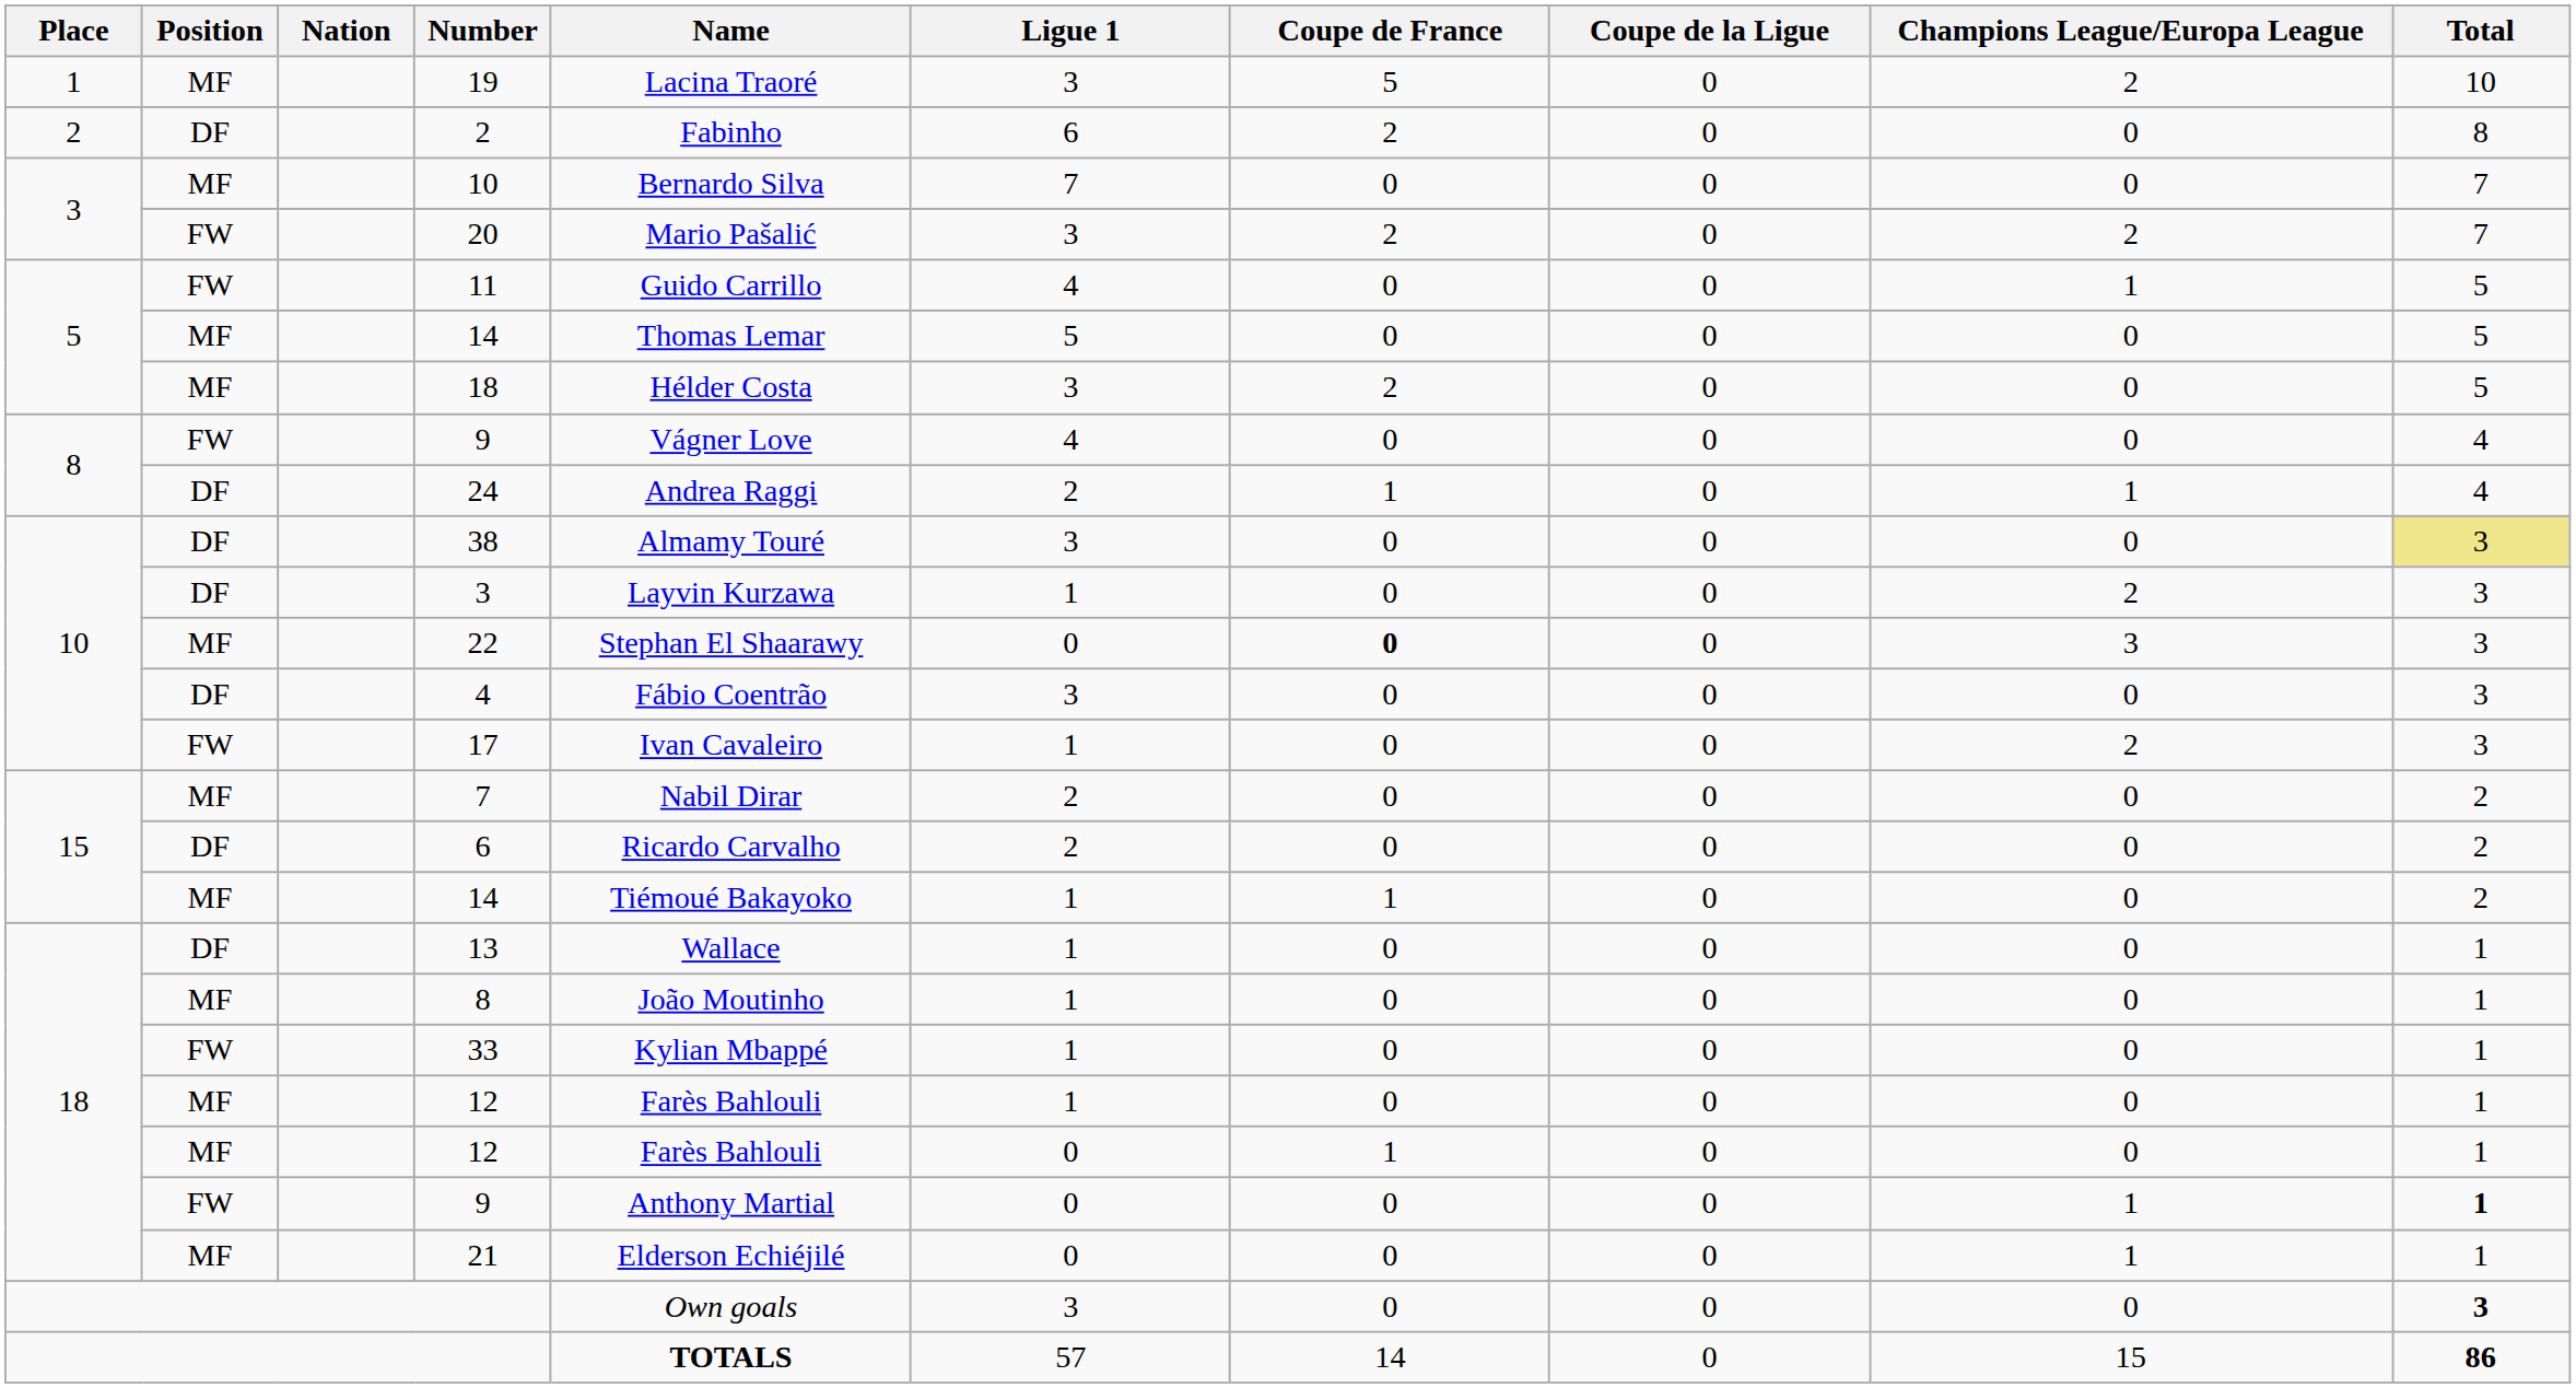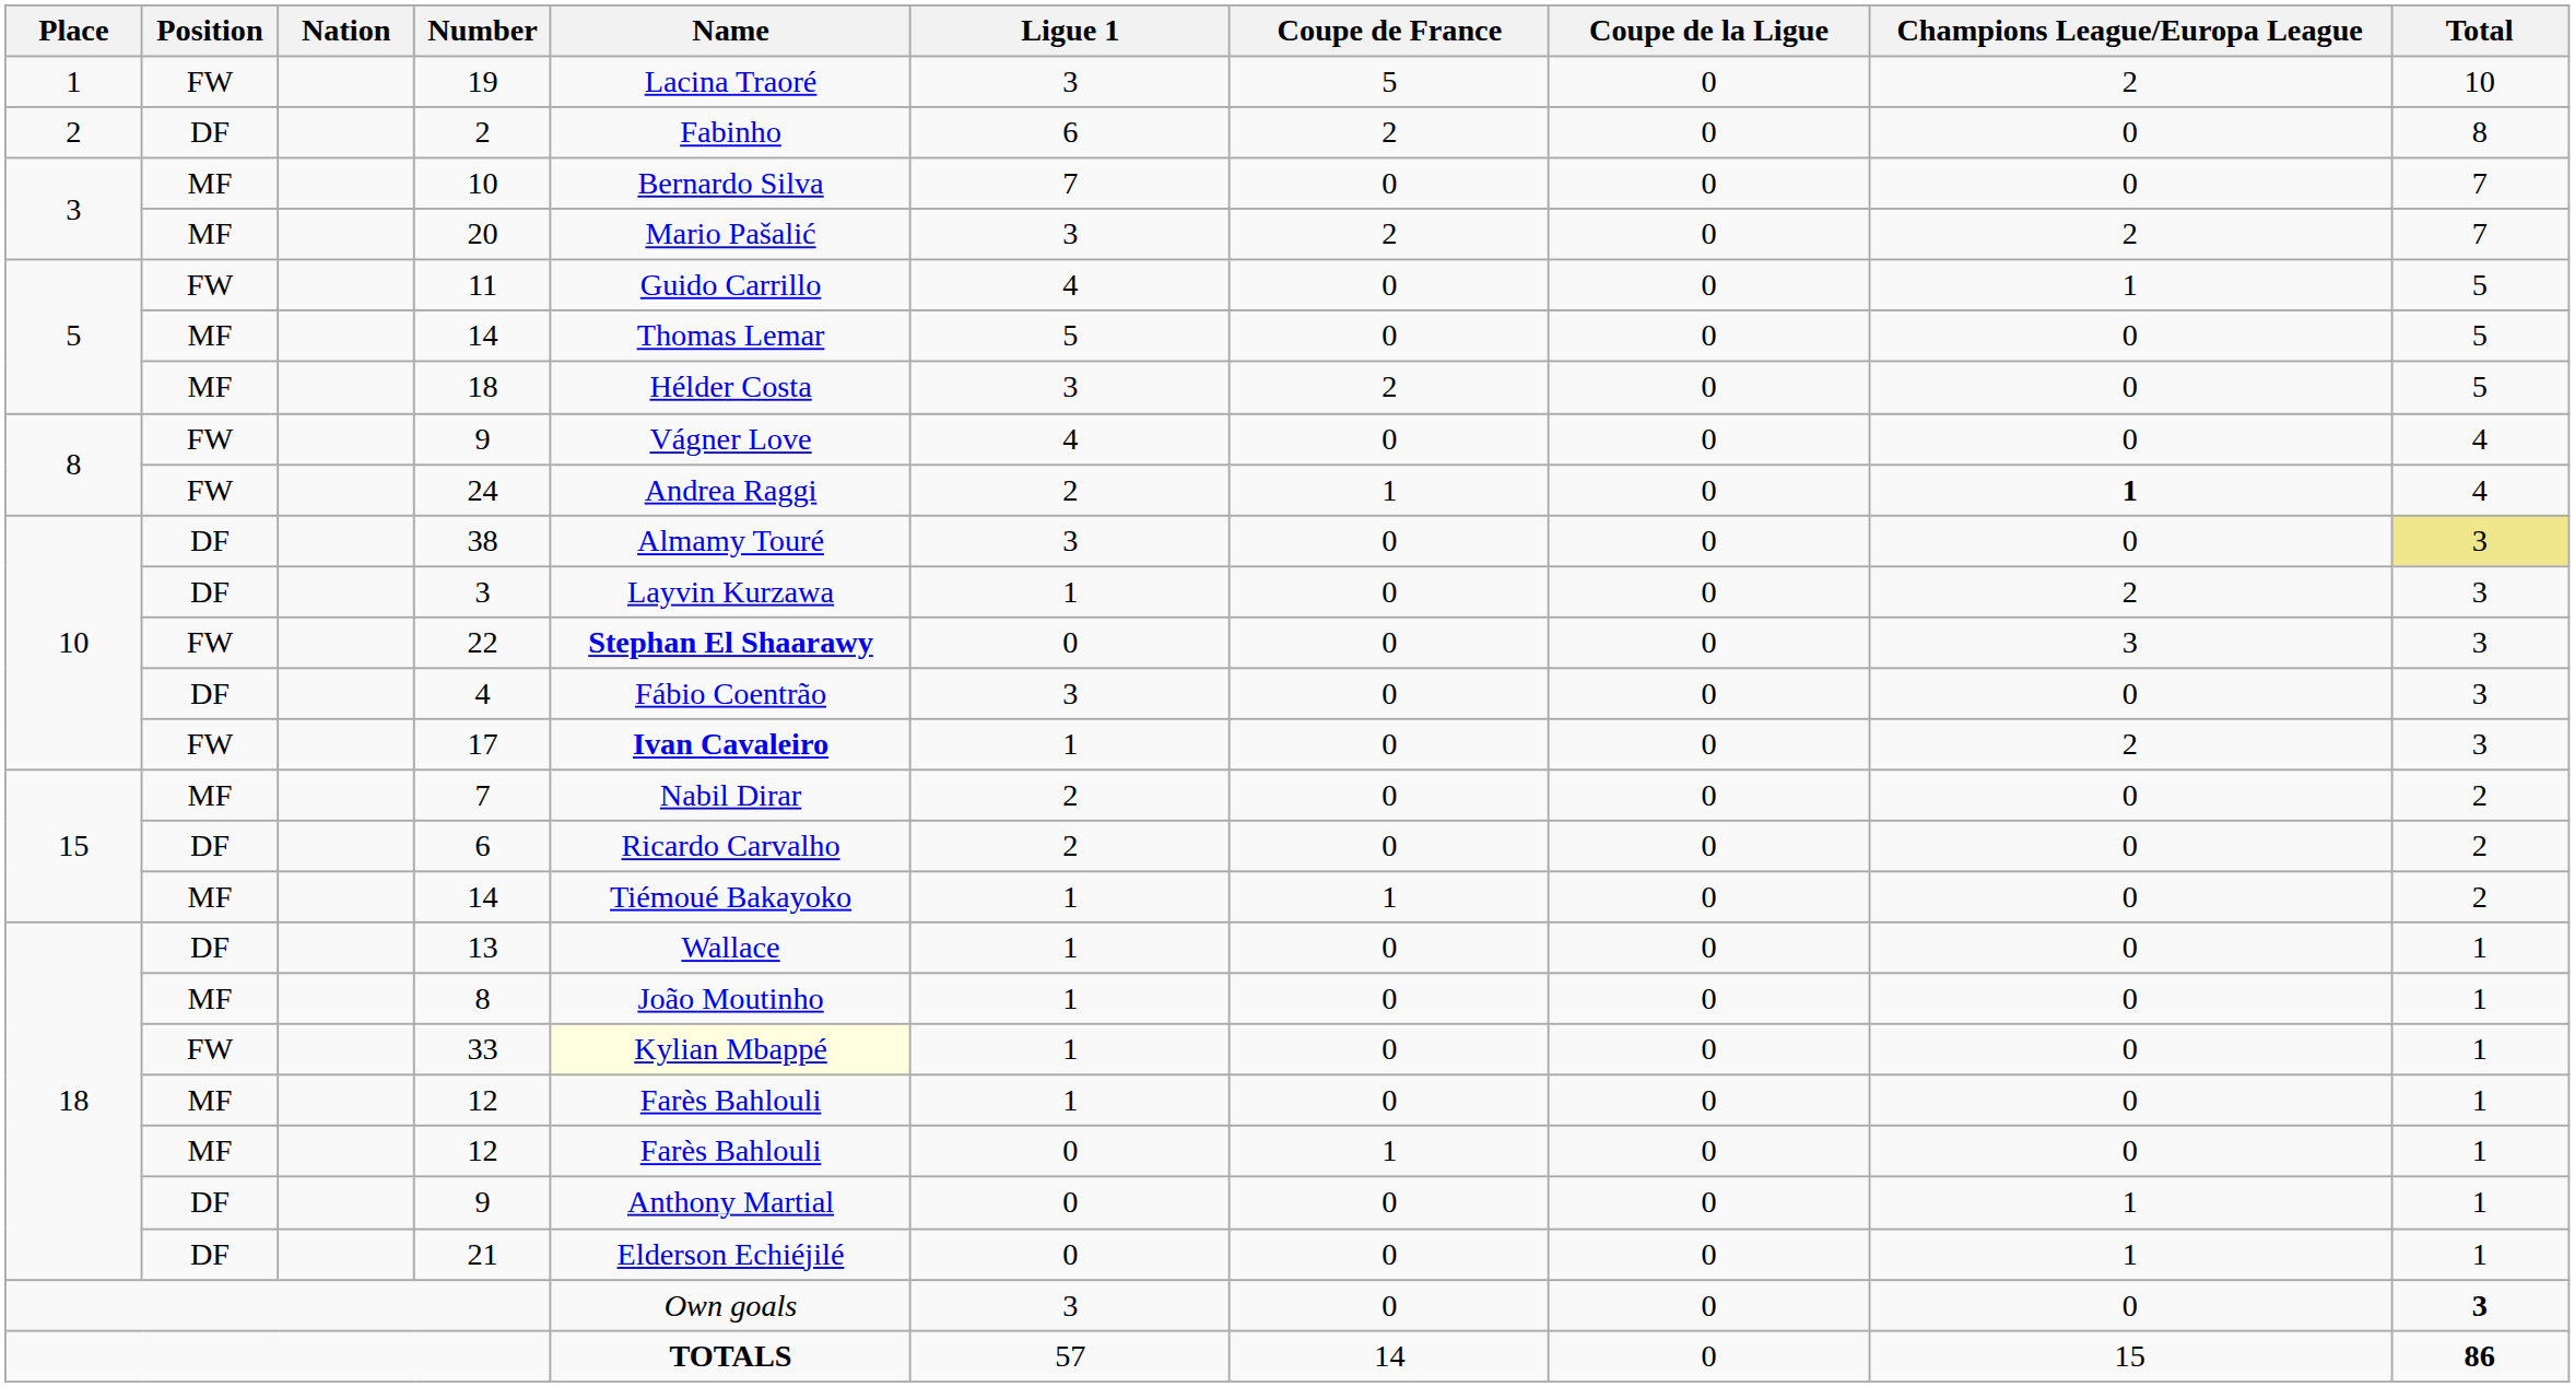 <table class="wikitable" style="font-size: 95%; text-align: center;">
 <tr>
 <th width=60>Place</th>
 <th width=60>Position</th>
 <th width=60>Nation</th>
 <th width=60>Number</th>
 <th width=170>Name</th>
 <th width=150>Ligue 1</th>
 <th width=150>Coupe de France</th>
 <th width=150>Coupe de la Ligue</th>
 <th width=250>Champions League/Europa League</th>
 <th width=80>Total</th>
 </tr>
 <tr>
 <td>1</td>
-<td>MF</td>
+<td>FW</td>
 <td></td>
 <td>19</td>
 <td><a href='#'>Lacina Traoré</a></td>
 <td>3</td>
 <td>5</td>
 <td>0</td>
 <td>2</td>
 <td>10</td>
 </tr>
 <tr>
 <td>2</td>
 <td>DF</td>
 <td></td>
 <td>2</td>
 <td><a href='#'>Fabinho</a></td>
 <td>6</td>
 <td>2</td>
 <td>0</td>
 <td>0</td>
 <td>8</td>
 </tr>
 <tr>
 <td rowspan="2">3</td>
 <td>MF</td>
 <td></td>
 <td>10</td>
 <td><a href='#'>Bernardo Silva</a></td>
 <td>7</td>
 <td>0</td>
 <td>0</td>
 <td>0</td>
 <td>7</td>
 </tr>
 <tr>
-<td>FW</td>
+<td>MF</td>
 <td></td>
 <td>20</td>
 <td><a href='#'>Mario Pašalić</a></td>
 <td>3</td>
 <td>2</td>
 <td>0</td>
 <td>2</td>
 <td>7</td>
 </tr>
 <tr>
 <td rowspan="3">5</td>
 <td>FW</td>
 <td></td>
 <td>11</td>
 <td><a href='#'>Guido Carrillo</a></td>
 <td>4</td>
 <td>0</td>
 <td>0</td>
 <td>1</td>
 <td>5</td>
 </tr>
 <tr>
 <td>MF</td>
 <td></td>
 <td>14</td>
 <td><a href='#'>Thomas Lemar</a></td>
 <td>5</td>
 <td>0</td>
 <td>0</td>
 <td>0</td>
 <td>5</td>
 </tr>
 <tr>
 <td>MF</td>
 <td></td>
 <td>18</td>
 <td><a href='#'>Hélder Costa</a></td>
 <td>3</td>
 <td>2</td>
 <td>0</td>
 <td>0</td>
 <td>5</td>
 </tr>
 <tr>
 <td rowspan="2">8</td>
 <td>FW</td>
 <td></td>
 <td>9</td>
 <td><a href='#'>Vágner Love</a></td>
 <td>4</td>
 <td>0</td>
 <td>0</td>
 <td>0</td>
 <td>4</td>
 </tr>
 <tr>
-<td>DF</td>
+<td>FW</td>
 <td></td>
 <td>24</td>
 <td><a href='#'>Andrea Raggi</a></td>
 <td>2</td>
 <td>1</td>
 <td>0</td>
-<td>1</td>
+<td><strong>1</strong></td>
 <td>4</td>
 </tr>
 <tr>
 <td rowspan="5">10</td>
 <td>DF</td>
 <td></td>
 <td>38</td>
 <td><a href='#'>Almamy Touré</a></td>
 <td>3</td>
 <td>0</td>
 <td>0</td>
 <td>0</td>
 <td style="background: khaki;">3</td>
 </tr>
 <tr>
 <td>DF</td>
 <td></td>
 <td>3</td>
 <td><a href='#'>Layvin Kurzawa</a></td>
 <td>1</td>
 <td>0</td>
 <td>0</td>
 <td>2</td>
 <td>3</td>
 </tr>
 <tr>
-<td>MF</td>
+<td>FW</td>
 <td></td>
 <td>22</td>
-<td><a href='#'>Stephan El Shaarawy</a></td>
+<td><strong><a href='#'>Stephan El Shaarawy</a></strong></td>
 <td>0</td>
-<td><strong>0</strong></td>
+<td>0</td>
 <td>0</td>
 <td>3</td>
 <td>3</td>
 </tr>
 <tr>
 <td>DF</td>
 <td></td>
 <td>4</td>
 <td><a href='#'>Fábio Coentrão</a></td>
 <td>3</td>
 <td>0</td>
 <td>0</td>
 <td>0</td>
 <td>3</td>
 </tr>
 <tr>
 <td>FW</td>
 <td></td>
 <td>17</td>
-<td><a href='#'>Ivan Cavaleiro</a></td>
+<td><strong><a href='#'>Ivan Cavaleiro</a></strong></td>
 <td>1</td>
 <td>0</td>
 <td>0</td>
 <td>2</td>
 <td>3</td>
 </tr>
 <tr>
 <td rowspan="3">15</td>
 <td>MF</td>
 <td></td>
 <td>7</td>
 <td><a href='#'>Nabil Dirar</a></td>
 <td>2</td>
 <td>0</td>
 <td>0</td>
 <td>0</td>
 <td>2</td>
 </tr>
 <tr>
 <td>DF</td>
 <td></td>
 <td>6</td>
 <td><a href='#'>Ricardo Carvalho</a></td>
 <td>2</td>
 <td>0</td>
 <td>0</td>
 <td>0</td>
 <td>2</td>
 </tr>
 <tr>
 <td>MF</td>
 <td></td>
 <td>14</td>
 <td><a href='#'>Tiémoué Bakayoko</a></td>
 <td>1</td>
 <td>1</td>
 <td>0</td>
 <td>0</td>
 <td>2</td>
 </tr>
 <tr>
 <td rowspan="7">18</td>
 <td>DF</td>
 <td></td>
 <td>13</td>
 <td><a href='#'>Wallace</a></td>
 <td>1</td>
 <td>0</td>
 <td>0</td>
 <td>0</td>
 <td>1</td>
 </tr>
 <tr>
 <td>MF</td>
 <td></td>
 <td>8</td>
 <td><a href='#'>João Moutinho</a></td>
 <td>1</td>
 <td>0</td>
 <td>0</td>
 <td>0</td>
 <td>1</td>
 </tr>
 <tr>
 <td>FW</td>
 <td></td>
 <td>33</td>
-<td><a href='#'>Kylian Mbappé</a></td>
+<td style="background: lightyellow;"><a href='#'>Kylian Mbappé</a></td>
 <td>1</td>
 <td>0</td>
 <td>0</td>
 <td>0</td>
 <td>1</td>
 </tr>
 <tr>
 <td>MF</td>
 <td></td>
 <td>12</td>
 <td><a href='#'>Farès Bahlouli</a></td>
 <td>1</td>
 <td>0</td>
 <td>0</td>
 <td>0</td>
 <td>1</td>
 </tr>
 <tr>
 <td>MF</td>
 <td></td>
 <td>12</td>
 <td><a href='#'>Farès Bahlouli</a></td>
 <td>0</td>
 <td>1</td>
 <td>0</td>
 <td>0</td>
 <td>1</td>
 </tr>
 <tr>
-<td>FW</td>
+<td>DF</td>
 <td></td>
 <td>9</td>
 <td><a href='#'>Anthony Martial</a></td>
 <td>0</td>
 <td>0</td>
 <td>0</td>
 <td>1</td>
-<td><strong>1</strong></td>
+<td>1</td>
 </tr>
 <tr>
-<td>MF</td>
+<td>DF</td>
 <td></td>
 <td>21</td>
 <td><a href='#'>Elderson Echiéjilé</a></td>
 <td>0</td>
 <td>0</td>
 <td>0</td>
 <td>1</td>
 <td>1</td>
 </tr>
 <tr>
 <td colspan="4"></td>
 <td><em>Own goals</em></td>
 <td>3</td>
 <td>0</td>
 <td>0</td>
 <td>0</td>
 <td><strong>3</strong></td>
 </tr>
 <tr>
 <td colspan="4"></td>
 <td><strong>TOTALS</strong></td>
 <td>57</td>
 <td>14</td>
 <td>0</td>
 <td>15</td>
 <td><strong>86</strong></td>
 </tr>
 </table>
